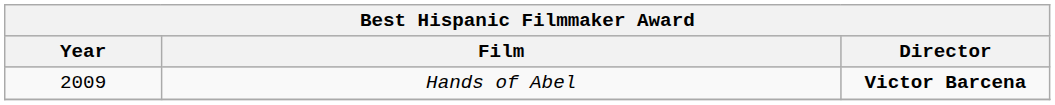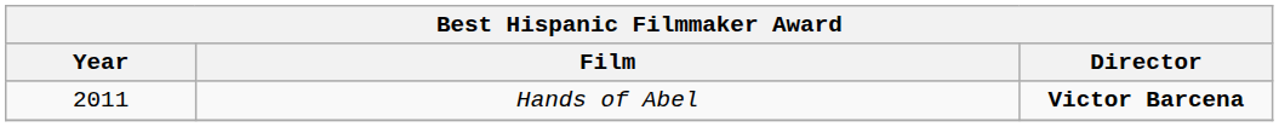 <table class="wikitable" width="80%">
 <tr>
 <th colspan="3" align="center">Best Hispanic Filmmaker Award</th>
 </tr>
 <tr>
 <th width="15%">Year</th>
 <th width="65%">Film</th>
 <th width="20%">Director</th>
 </tr>
 <tr>
-<td align="center">2009</td>
+<td align="center">2011</td>
 <td align="center"><em>Hands of Abel</em></td>
 <td align="center"><strong>Victor Barcena</strong></td>
 </tr>
 <tr>
 </tr>
 </table>
